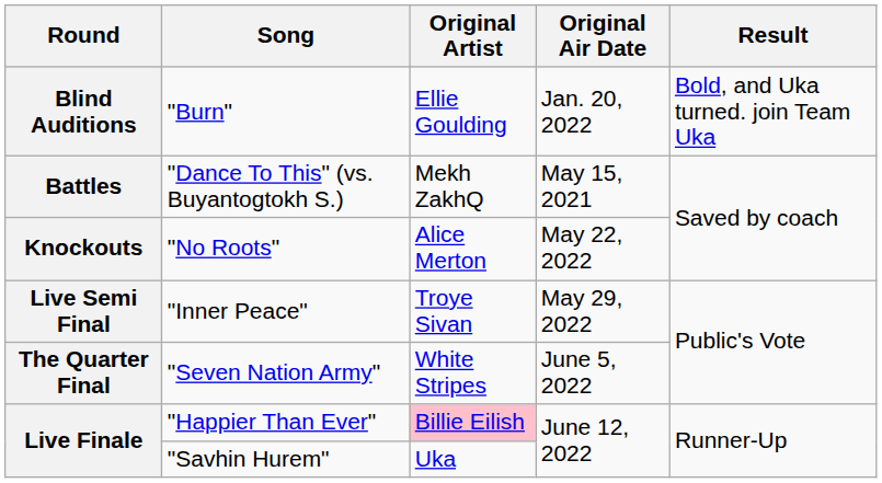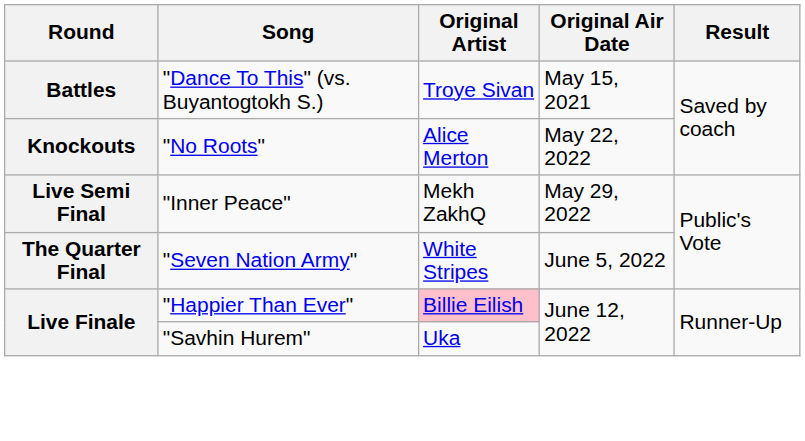 <table class="wikitable">
 <tr>
 <th>Round</th>
 <th>Song</th>
 <th>Original Artist</th>
 <th>Original Air Date</th>
 <th>Result</th>
 </tr>
 <tr>
-<th>Blind Auditions</th>
-<td>"<a href='#'>Burn</a>"</td>
-<td><a href='#'>Ellie Goulding</a></td>
-<td>Jan. 20, 2022</td>
-<td><a href='#'>Bold</a>, and Uka turned. join Team <a href='#'>Uka</a></td>
-</tr>
-<tr>
 <th>Battles</th>
 <td>"<a href='#'>Dance To This</a>" (vs. Buyantogtokh S.)</td>
-<td>Mekh ZakhQ</td>
+<td><a href='#'>Troye Sivan</a></td>
 <td>May 15, 2021</td>
 <td rowspan="2">Saved by coach</td>
 </tr>
 <tr>
 <th>Knockouts</th>
 <td>"<a href='#'>No Roots</a>"</td>
 <td><a href='#'>Alice Merton</a></td>
 <td>May 22, 2022</td>
 </tr>
 <tr>
 <th>Live Semi Final</th>
 <td>"Inner Peace"</td>
-<td><a href='#'>Troye Sivan</a></td>
+<td>Mekh ZakhQ</td>
 <td>May 29, 2022</td>
 <td rowspan="2">Public's Vote</td>
 </tr>
 <tr>
 <th>The Quarter Final</th>
 <td>"<a href='#'>Seven Nation Army</a>"</td>
 <td><a href='#'>White Stripes</a></td>
 <td>June 5, 2022</td>
 </tr>
 <tr>
 <th rowspan="2">Live Finale</th>
 <td>"<a href='#'>Happier Than Ever</a>"</td>
 <td style="background: pink;"><a href='#'>Billie Eilish</a></td>
 <td rowspan="2">June 12, 2022</td>
 <td rowspan="2">Runner-Up</td>
 </tr>
 <tr>
 <td>"Savhin Hurem"</td>
 <td><a href='#'>Uka</a></td>
 </tr>
 </table>
